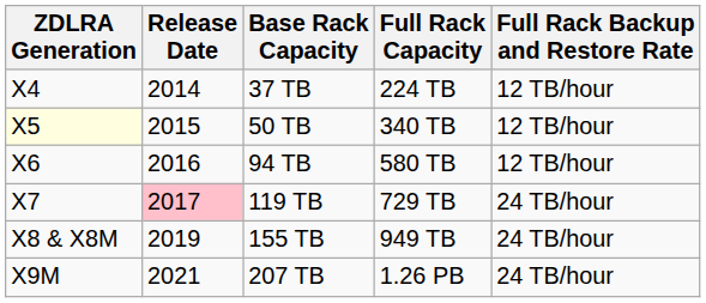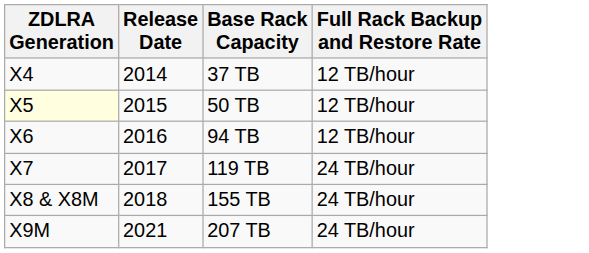 <table class="wikitable">
 <tr>
 <th>ZDLRA<br>Generation</th>
 <th>Release<br>Date</th>
 <th>Base Rack<br>Capacity</th>
-<th>Full Rack<br>Capacity</th>
 <th>Full Rack Backup<br>and Restore Rate</th>
 </tr>
 <tr>
 <td>X4</td>
 <td>2014</td>
 <td>37 TB</td>
-<td>224 TB</td>
 <td>12 TB/hour</td>
 </tr>
 <tr>
 <td style="background: lightyellow;">X5</td>
 <td>2015</td>
 <td>50 TB</td>
-<td>340 TB</td>
 <td>12 TB/hour</td>
 </tr>
 <tr>
 <td>X6</td>
 <td>2016</td>
 <td>94 TB</td>
-<td>580 TB</td>
 <td>12 TB/hour</td>
 </tr>
 <tr>
 <td>X7</td>
-<td style="background: pink;">2017</td>
+<td>2017</td>
 <td>119 TB</td>
-<td>729 TB</td>
 <td>24 TB/hour</td>
 </tr>
 <tr>
 <td>X8 & X8M</td>
-<td>2019</td>
+<td>2018</td>
 <td>155 TB</td>
-<td>949 TB</td>
 <td>24 TB/hour</td>
 </tr>
 <tr>
 <td>X9M</td>
 <td>2021</td>
 <td>207 TB</td>
-<td>1.26 PB</td>
 <td>24 TB/hour</td>
 </tr>
 </table>
